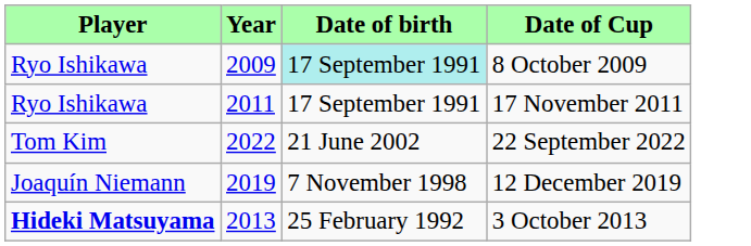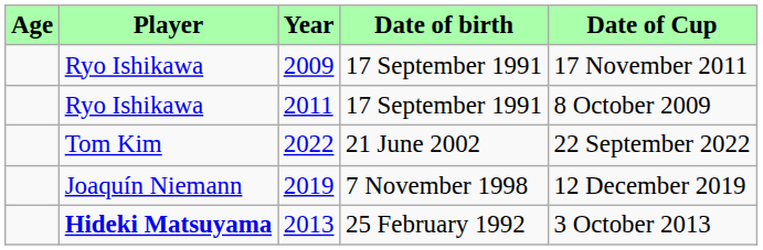 <table class="wikitable">
 <tr style="background:#aaffaa;">
+<td align=center><strong>Age</strong></td>
 <td align=center><strong>Player</strong></td>
 <td align=center><strong>Year</strong></td>
 <td align=center><strong>Date of birth</strong></td>
 <td align=center><strong>Date of Cup</strong></td>
 </tr>
 <tr>
+<td></td>
 <td><a href='#'>Ryo Ishikawa</a></td>
 <td><a href='#'>2009</a></td>
-<td style="background: paleturquoise;">17 September 1991</td>
-<td>8 October 2009</td>
-</tr>
-<tr>
-<td><a href='#'>Ryo Ishikawa</a></td>
-<td><a href='#'>2011</a></td>
 <td>17 September 1991</td>
 <td>17 November 2011</td>
 </tr>
 <tr>
+<td></td>
+<td><a href='#'>Ryo Ishikawa</a></td>
+<td><a href='#'>2011</a></td>
+<td>17 September 1991</td>
+<td>8 October 2009</td>
+</tr>
+<tr>
+<td></td>
 <td><a href='#'>Tom Kim</a></td>
 <td><a href='#'>2022</a></td>
 <td>21 June 2002</td>
 <td>22 September 2022</td>
 </tr>
 <tr>
+<td></td>
 <td><a href='#'>Joaquín Niemann</a></td>
 <td><a href='#'>2019</a></td>
 <td>7 November 1998</td>
 <td>12 December 2019</td>
 </tr>
 <tr>
+<td></td>
 <td><strong><a href='#'>Hideki Matsuyama</a></strong></td>
 <td><a href='#'>2013</a></td>
 <td>25 February 1992</td>
 <td>3 October 2013</td>
 </tr>
 </table>
